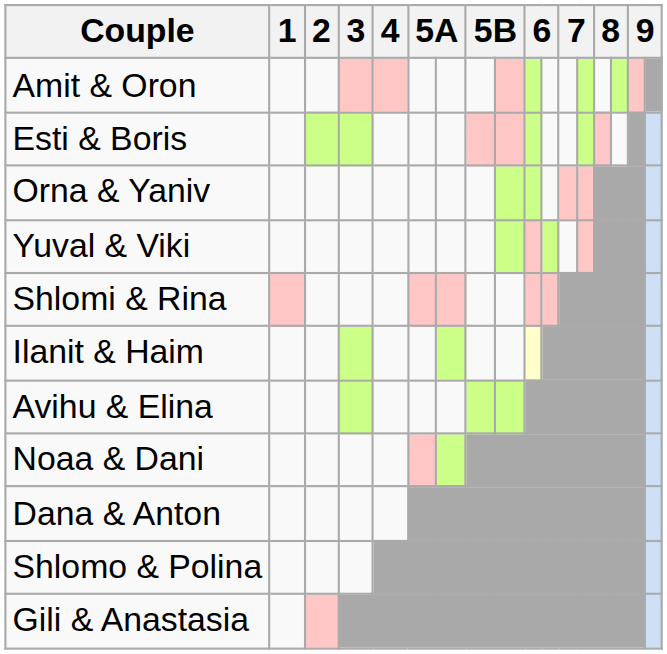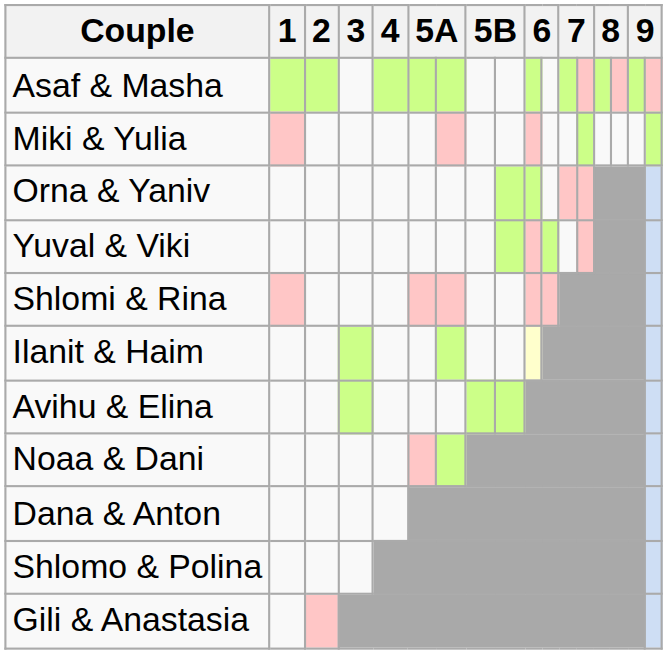 <table class="wikitable" style="margin:auto;">
 <tr>
 <th>Couple</th>
 <th>1</th>
 <th>2</th>
 <th>3</th>
 <th>4</th>
 <th colspan=2>5A</th>
 <th colspan=2>5B</th>
 <th colspan=2>6</th>
 <th colspan=2>7</th>
 <th colspan=2>8</th>
 <th colspan=2>9</th>
 </tr>
 <tr>
-<td>Amit & Oron</td>
+<td>Asaf & Masha</td>
+<td style="background:#ccff88;"></td>
+<td style="background:#ccff88;"></td>
 <td></td>
-<td></td>
-<td style="background:#ffc6c6;"></td>
-<td style="background:#ffc6c6;"></td>
-<td></td>
-<td></td>
-<td></td>
-<td style="background:#ffc6c6;"></td>
+<td style="background:#ccff88;"></td>
+<td style="background:#ccff88;"></td>
 <td style="background:#ccff88;"></td>
 <td></td>
 <td></td>
 <td style="background:#ccff88;"></td>
 <td></td>
 <td style="background:#ccff88;"></td>
 <td style="background:#ffc6c6;"></td>
-<td style="background:darkgray;" colspan="1"></td>
+<td style="background:#ccff88;"></td>
+<td style="background:#ffc6c6;"></td>
+<td style="background:#ccff88;"></td>
+<td style="background:#ffc6c6;"></td>
 </tr>
 <tr>
-<td>Esti & Boris</td>
+<td>Miki & Yulia</td>
+<td style="background:#ffc6c6;"></td>
 <td></td>
-<td style="background:#ccff88;"></td>
+<td></td>
+<td></td>
+<td></td>
+<td style="background:#ffc6c6;"></td>
+<td></td>
+<td></td>
+<td style="background:#ffc6c6;"></td>
+<td></td>
+<td></td>
 <td style="background:#ccff88;"></td>
 <td></td>
 <td></td>
 <td></td>
-<td style="background:#ffc6c6;"></td>
-<td style="background:#ffc6c6;"></td>
 <td style="background:#ccff88;"></td>
-<td></td>
-<td></td>
-<td style="background:#ccff88;"></td>
-<td style="background:#ffc6c6;"></td>
-<td></td>
-<td style="background:darkgray;" colspan="1"></td>
-<td style="background:#CEDEF4;"></td>
 </tr>
 <tr>
 <td>Orna & Yaniv</td>
 <td></td>
 <td></td>
 <td></td>
 <td></td>
 <td></td>
 <td></td>
 <td></td>
 <td style="background:#ccff88;"></td>
 <td style="background:#ccff88;"></td>
 <td></td>
 <td style="background:#ffc6c6;"></td>
 <td style="background:#ffc6c6;"></td>
 <td style="background:darkgray;" colspan="3"></td>
 <td style="background:#CEDEF4;"></td>
 </tr>
 <tr>
 <td>Yuval & Viki</td>
 <td></td>
 <td></td>
 <td></td>
 <td></td>
 <td></td>
 <td></td>
 <td></td>
 <td style="background:#ccff88;"></td>
 <td style="background:#ffc6c6;"></td>
 <td style="background:#ccff88;"></td>
 <td></td>
 <td style="background:#ffc6c6;"></td>
 <td style="background:darkgray;" colspan="3"></td>
 <td style="background:#CEDEF4;"></td>
 </tr>
 <tr>
 <td>Shlomi & Rina</td>
 <td style="background:#ffc6c6;"></td>
 <td></td>
 <td></td>
 <td></td>
 <td style="background:#ffc6c6;"></td>
 <td style="background:#ffc6c6;"></td>
 <td></td>
 <td></td>
 <td style="background:#ffc6c6;"></td>
 <td style="background:#ffc6c6;"></td>
 <td style="background:darkgray;" colspan="5"></td>
 <td style="background:#CEDEF4;"></td>
 </tr>
 <tr>
 <td>Ilanit & Haim</td>
 <td></td>
 <td></td>
 <td style="background:#ccff88;"></td>
 <td></td>
 <td></td>
 <td style="background:#ccff88;"></td>
 <td></td>
 <td></td>
 <td style="background:#FFFFCC;"></td>
 <td style="background:darkgray;" colspan="6"></td>
 <td style="background:#CEDEF4;"></td>
 </tr>
 <tr>
 <td>Avihu & Elina</td>
 <td></td>
 <td></td>
 <td style="background:#ccff88;"></td>
 <td></td>
 <td></td>
 <td></td>
 <td style="background:#ccff88;"></td>
 <td style="background:#ccff88;"></td>
 <td style="background:darkgray;" colspan="7"></td>
 <td style="background:#CEDEF4;"></td>
 </tr>
 <tr>
 <td>Noaa & Dani</td>
 <td></td>
 <td></td>
 <td></td>
 <td></td>
 <td style="background:#ffc6c6;"></td>
 <td style="background:#ccff88;"></td>
 <td style="background:darkgray;" colspan="9"></td>
 <td style="background:#CEDEF4;"></td>
 </tr>
 <tr>
 <td>Dana & Anton</td>
 <td></td>
 <td></td>
 <td></td>
 <td></td>
 <td style="background:darkgray;" colspan="11"></td>
 <td style="background:#CEDEF4;"></td>
 </tr>
 <tr>
 <td>Shlomo & Polina</td>
 <td></td>
 <td></td>
 <td></td>
 <td style="background:darkgray;" colspan="12"></td>
 <td style="background:#CEDEF4;"></td>
 </tr>
 <tr>
 <td>Gili & Anastasia</td>
 <td></td>
 <td style="background:#ffc6c6;"></td>
 <td style="background:darkgray;" colspan="13"></td>
 <td style="background:#CEDEF4;"></td>
 </tr>
 </table>
